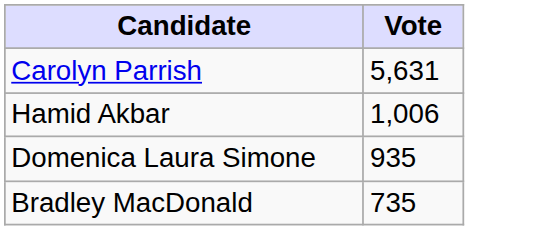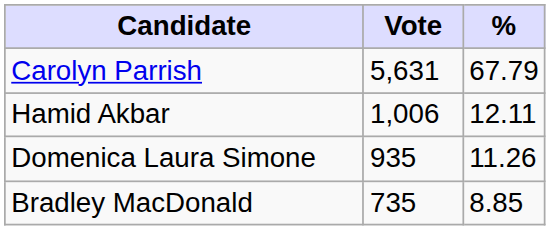 <table class="wikitable">
 <tr>
 <th style="background:#ddf; width:200px;">Candidate</th>
 <th style="background:#ddf; width:50px;">Vote</th>
+<th style="background:#ddf; width:30px;">%</th>
 </tr>
 <tr>
 <td><a href='#'>Carolyn Parrish</a></td>
 <td>5,631</td>
+<td>67.79</td>
 </tr>
 <tr>
 <td>Hamid Akbar</td>
 <td>1,006</td>
+<td>12.11</td>
 </tr>
 <tr>
 <td>Domenica Laura Simone</td>
 <td>935</td>
+<td>11.26</td>
 </tr>
 <tr>
 <td>Bradley MacDonald</td>
 <td>735</td>
+<td>8.85</td>
 </tr>
 </table>
